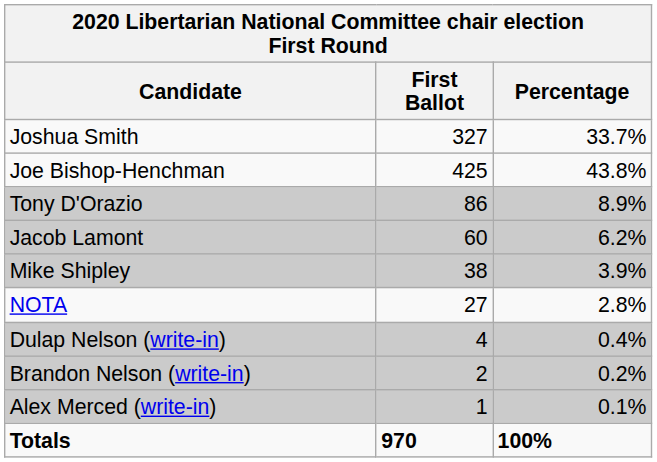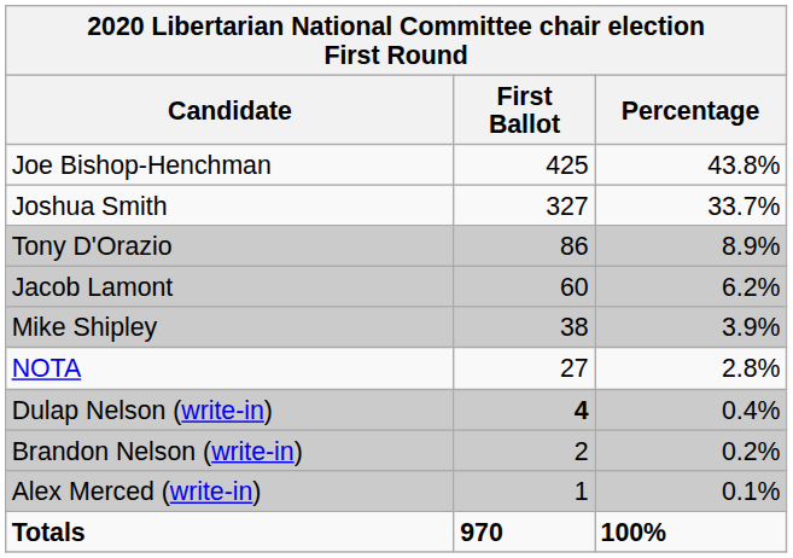 <table class="wikitable" style="font-size:95%">
 <tr>
 <th colspan="3">2020 Libertarian National Committee chair election <br>First Round</th>
 </tr>
 <tr>
 <th style="width: 17em">Candidate</th>
 <th style="width: 5em">First Ballot</th>
 <th style="width: 7em">Percentage</th>
 </tr>
 <tr>
+<td>Joe Bishop-Henchman</td>
+<td style="text-align:right;">425</td>
+<td style="text-align:right;">43.8%</td>
+</tr>
+<tr>
 <td>Joshua Smith</td>
 <td style="text-align:right;">327</td>
 <td style="text-align:right;">33.7%</td>
-</tr>
-<tr>
-<td>Joe Bishop-Henchman</td>
-<td style="text-align:right;">425</td>
-<td style="text-align:right;">43.8%</td>
 </tr>
 <tr style="background:#cbcbcb">
 <td>Tony D'Orazio</td>
 <td style="text-align:right;">86</td>
 <td style="text-align:right;">8.9%</td>
 </tr>
 <tr style="background:#cbcbcb">
 <td>Jacob Lamont</td>
 <td style="text-align:right;">60</td>
 <td style="text-align:right;">6.2%</td>
 </tr>
 <tr style="background:#cbcbcb">
 <td>Mike Shipley</td>
 <td style="text-align:right;">38</td>
 <td style="text-align:right;">3.9%</td>
 </tr>
 <tr>
 <td><a href='#'>NOTA</a></td>
 <td style="text-align:right;">27</td>
 <td style="text-align:right;">2.8%</td>
 </tr>
 <tr style="background:#cbcbcb">
 <td>Dulap Nelson (<a href='#'>write-in</a>)</td>
-<td style="text-align:right;">4</td>
+<td style="text-align:right;"><strong>4</strong></td>
 <td style="text-align:right;">0.4%</td>
 </tr>
 <tr style="background:#cbcbcb">
 <td>Brandon Nelson (<a href='#'>write-in</a>)</td>
 <td style="text-align:right;">2</td>
 <td style="text-align:right;">0.2%</td>
 </tr>
 <tr style="background:#cbcbcb">
 <td>Alex Merced (<a href='#'>write-in</a>)</td>
 <td style="text-align:right;">1</td>
 <td style="text-align:right;">0.1%</td>
 </tr>
 <tr>
 <td><strong>Totals</strong></td>
 <td><strong>970</strong></td>
 <td><strong>100%</strong></td>
 </tr>
 </table>
